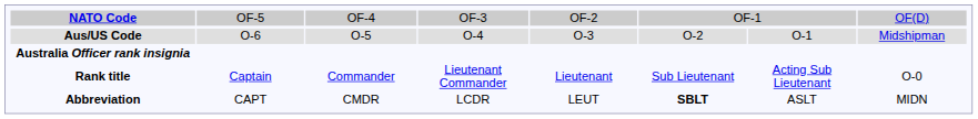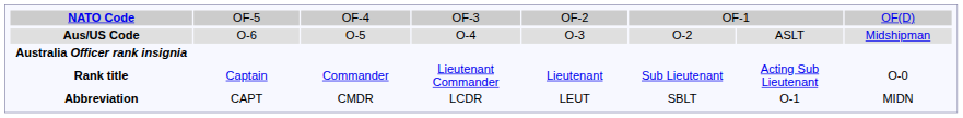 <table style="border:1px solid #8888aa; background:#f7f8ff; text-align:center; padding:5px;">
 <tr style="background:#CCCCCC">
 <th Width=12%><a href='#'>NATO Code</a></th>
 <td Width=7% colspan=2>OF-5</td>
 <td Width=7% colspan=2>OF-4</td>
 <td Width=7% colspan=2>OF-3</td>
 <td Width=7% colspan=2>OF-2</td>
 <td Width=14% colspan=2>OF-1</td>
 <td Width=7%><a href='#'>OF(D)</a></td>
 </tr>
 <tr>
 </tr>
 <tr style="background:#DFDFDF">
 <th Width=12%>Aus/US Code</th>
 <td Width=7% colspan=2>O-6</td>
 <td Width=7% colspan=2>O-5</td>
 <td Width=7% colspan=2>O-4</td>
 <td Width=7% colspan=2>O-3</td>
 <td Width=7% colspan=1>O-2</td>
-<td Width=7% colspan=1>O-1</td>
+<td>ASLT</td>
 <td><a href='#'>Midshipman</a></td>
 </tr>
 <tr>
 <th> Australia <em>Officer rank insignia</em></th>
 <td colspan=2></td>
 <td colspan=2></td>
 <td colspan=2></td>
 <td colspan=2></td>
 <td colspan=2></td>
 <td></td>
 </tr>
 <tr>
 <th>Rank title</th>
 <td colspan=2><a href='#'>Captain</a></td>
 <td colspan=2><a href='#'>Commander</a></td>
 <td colspan=2><a href='#'>Lieutenant Commander</a></td>
 <td colspan=2><a href='#'>Lieutenant</a></td>
 <td><a href='#'>Sub Lieutenant</a></td>
 <td><a href='#'>Acting Sub Lieutenant</a></td>
 <td Width=7%>O-0</td>
 </tr>
 <tr>
 <th>Abbreviation</th>
 <td colspan=2>CAPT</td>
 <td colspan=2>CMDR</td>
 <td colspan=2>LCDR</td>
 <td colspan=2>LEUT</td>
-<td><strong>SBLT</strong></td>
-<td>ASLT</td>
+<td>SBLT</td>
+<td Width=7% colspan=1>O-1</td>
 <td>MIDN</td>
 </tr>
 </table>
